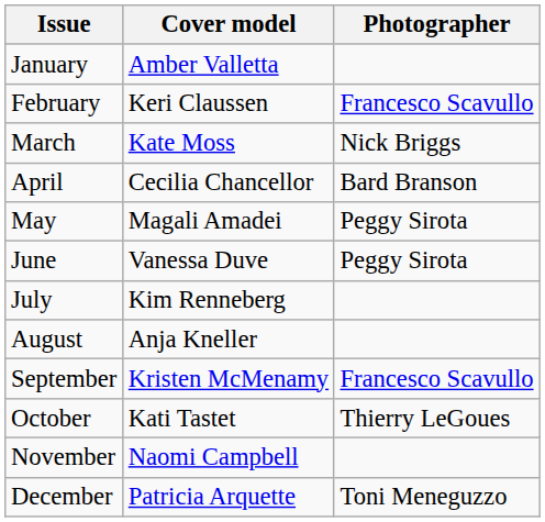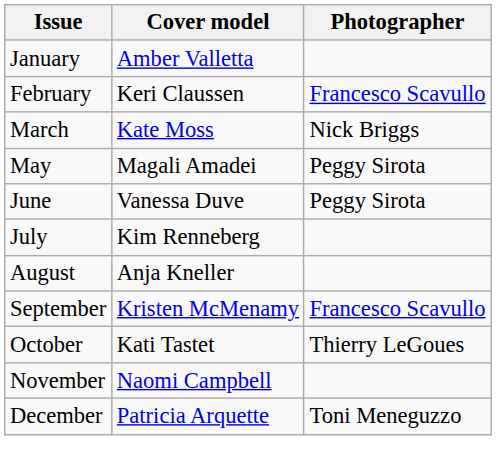 <table class="sortable wikitable">
 <tr>
 <th>Issue</th>
 <th>Cover model</th>
 <th>Photographer</th>
 </tr>
 <tr>
 <td>January</td>
 <td><a href='#'>Amber Valletta</a></td>
 <td></td>
 </tr>
 <tr>
 <td>February</td>
 <td>Keri Claussen</td>
 <td><a href='#'>Francesco Scavullo</a></td>
 </tr>
 <tr>
 <td>March</td>
 <td><a href='#'>Kate Moss</a></td>
 <td>Nick Briggs</td>
-</tr>
-<tr>
-<td>April</td>
-<td>Cecilia Chancellor</td>
-<td>Bard Branson</td>
 </tr>
 <tr>
 <td>May</td>
 <td>Magali Amadei</td>
 <td>Peggy Sirota</td>
 </tr>
 <tr>
 <td>June</td>
 <td>Vanessa Duve</td>
 <td>Peggy Sirota</td>
 </tr>
 <tr>
 <td>July</td>
 <td>Kim Renneberg</td>
 <td></td>
 </tr>
 <tr>
 <td>August</td>
 <td>Anja Kneller</td>
 <td></td>
 </tr>
 <tr>
 <td>September</td>
 <td><a href='#'>Kristen McMenamy</a></td>
 <td><a href='#'>Francesco Scavullo</a></td>
 </tr>
 <tr>
 <td>October</td>
 <td>Kati Tastet</td>
 <td>Thierry LeGoues</td>
 </tr>
 <tr>
 <td>November</td>
 <td><a href='#'>Naomi Campbell</a></td>
 <td></td>
 </tr>
 <tr>
 <td>December</td>
 <td><a href='#'>Patricia Arquette</a></td>
 <td>Toni Meneguzzo</td>
 </tr>
 </table>
